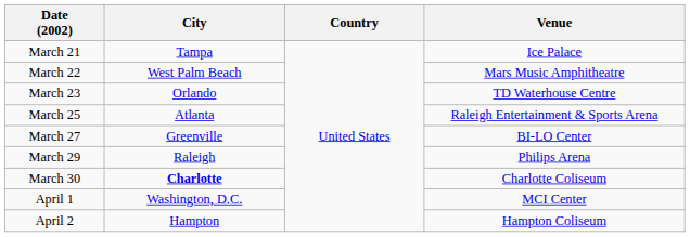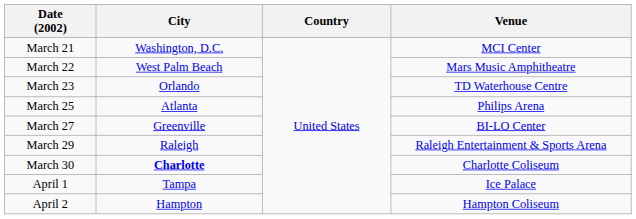 <table class="wikitable sortable plainrowheaders" style="text-align:center;">
 <tr>
 <th scope="col" style="width:7em;">Date<br>(2002)</th>
 <th scope="col" style="width:13em;">City</th>
 <th scope="col" style="width:10em;">Country</th>
 <th scope="col" style="width:19em;">Venue</th>
 </tr>
 <tr>
 <td>March 21</td>
-<td><a href='#'>Tampa</a></td>
+<td><a href='#'>Washington, D.C.</a></td>
 <td rowspan="9"><a href='#'>United States</a></td>
-<td><a href='#'>Ice Palace</a></td>
+<td><a href='#'>MCI Center</a></td>
 </tr>
 <tr>
 <td>March 22</td>
 <td><a href='#'>West Palm Beach</a></td>
 <td><a href='#'>Mars Music Amphitheatre</a></td>
 </tr>
 <tr>
 <td>March 23</td>
 <td><a href='#'>Orlando</a></td>
 <td><a href='#'>TD Waterhouse Centre</a></td>
 </tr>
 <tr>
 <td>March 25</td>
 <td><a href='#'>Atlanta</a></td>
-<td><a href='#'>Raleigh Entertainment & Sports Arena</a></td>
+<td><a href='#'>Philips Arena</a></td>
 </tr>
 <tr>
 <td>March 27</td>
 <td><a href='#'>Greenville</a></td>
 <td><a href='#'>BI-LO Center</a></td>
 </tr>
 <tr>
 <td>March 29</td>
 <td><a href='#'>Raleigh</a></td>
-<td><a href='#'>Philips Arena</a></td>
+<td><a href='#'>Raleigh Entertainment & Sports Arena</a></td>
 </tr>
 <tr>
 <td>March 30</td>
 <td><strong><a href='#'>Charlotte</a></strong></td>
 <td><a href='#'>Charlotte Coliseum</a></td>
 </tr>
 <tr>
 <td>April 1</td>
-<td><a href='#'>Washington, D.C.</a></td>
-<td><a href='#'>MCI Center</a></td>
+<td><a href='#'>Tampa</a></td>
+<td><a href='#'>Ice Palace</a></td>
 </tr>
 <tr>
 <td>April 2</td>
 <td><a href='#'>Hampton</a></td>
 <td><a href='#'>Hampton Coliseum</a></td>
 </tr>
 </table>
